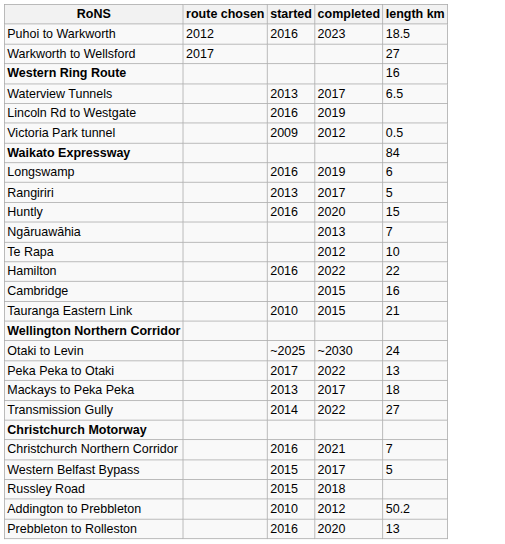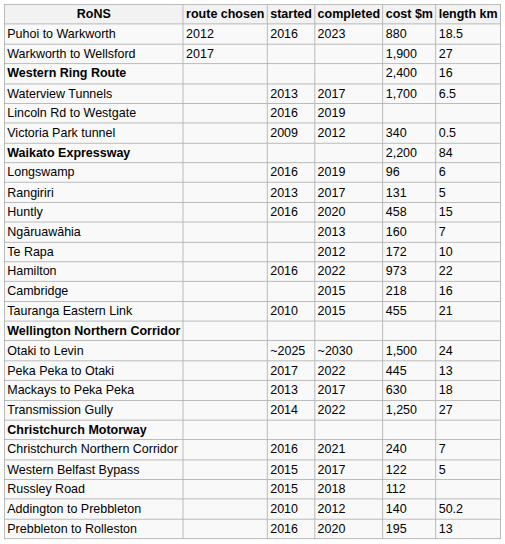 <table class="wikitable sortable mw-collapsible">
 <tr>
 <th>RoNS</th>
 <th>route chosen</th>
 <th>started</th>
 <th>completed</th>
+<th>cost $m</th>
 <th>length km</th>
 </tr>
 <tr>
 <td>Puhoi to Warkworth</td>
 <td>2012</td>
 <td>2016</td>
 <td>2023</td>
+<td>880</td>
 <td>18.5</td>
 </tr>
 <tr>
 <td>Warkworth to Wellsford</td>
 <td>2017</td>
 <td></td>
 <td></td>
+<td>1,900</td>
 <td>27</td>
 </tr>
 <tr>
 <td><strong>Western Ring Route</strong></td>
 <td></td>
 <td></td>
 <td></td>
+<td>2,400</td>
 <td>16</td>
 </tr>
 <tr>
 <td>Waterview Tunnels</td>
 <td></td>
 <td>2013</td>
 <td>2017</td>
+<td>1,700</td>
 <td>6.5</td>
 </tr>
 <tr>
 <td>Lincoln Rd to Westgate</td>
 <td></td>
 <td>2016</td>
 <td>2019</td>
 <td></td>
+<td></td>
 </tr>
 <tr>
 <td>Victoria Park tunnel</td>
 <td></td>
 <td>2009</td>
 <td>2012</td>
+<td>340</td>
 <td>0.5</td>
 </tr>
 <tr>
 <td><strong>Waikato Expressway</strong></td>
 <td></td>
 <td></td>
 <td></td>
+<td>2,200</td>
 <td>84</td>
 </tr>
 <tr>
 <td>Longswamp</td>
 <td></td>
 <td>2016</td>
 <td>2019</td>
+<td>96</td>
 <td>6</td>
 </tr>
 <tr>
 <td>Rangiriri</td>
 <td></td>
 <td>2013</td>
 <td>2017</td>
+<td>131</td>
 <td>5</td>
 </tr>
 <tr>
 <td>Huntly</td>
 <td></td>
 <td>2016</td>
 <td>2020</td>
+<td>458</td>
 <td>15</td>
 </tr>
 <tr>
 <td>Ngāruawāhia</td>
 <td></td>
 <td></td>
 <td>2013</td>
+<td>160</td>
 <td>7</td>
 </tr>
 <tr>
 <td>Te Rapa</td>
 <td></td>
 <td></td>
 <td>2012</td>
+<td>172</td>
 <td>10</td>
 </tr>
 <tr>
 <td>Hamilton</td>
 <td></td>
 <td>2016</td>
 <td>2022</td>
+<td>973</td>
 <td>22</td>
 </tr>
 <tr>
 <td>Cambridge</td>
 <td></td>
 <td></td>
 <td>2015</td>
+<td>218</td>
 <td>16</td>
 </tr>
 <tr>
 <td>Tauranga Eastern Link</td>
 <td></td>
 <td>2010</td>
 <td>2015</td>
+<td>455</td>
 <td>21</td>
 </tr>
 <tr>
 <td><strong>Wellington Northern Corridor</strong></td>
+<td></td>
 <td></td>
 <td></td>
 <td></td>
 <td></td>
 </tr>
 <tr>
 <td>Otaki to Levin</td>
 <td></td>
 <td>~2025</td>
 <td>~2030</td>
+<td>1,500</td>
 <td>24</td>
 </tr>
 <tr>
 <td>Peka Peka to Otaki</td>
 <td></td>
 <td>2017</td>
 <td>2022</td>
+<td>445</td>
 <td>13</td>
 </tr>
 <tr>
 <td>Mackays to Peka Peka</td>
 <td></td>
 <td>2013</td>
 <td>2017</td>
+<td>630</td>
 <td>18</td>
 </tr>
 <tr>
 <td>Transmission Gully</td>
 <td></td>
 <td>2014</td>
 <td>2022</td>
+<td>1,250</td>
 <td>27</td>
 </tr>
 <tr>
 <td><strong>Christchurch Motorway</strong></td>
+<td></td>
 <td></td>
 <td></td>
 <td></td>
 <td></td>
 </tr>
 <tr>
 <td>Christchurch Northern Corridor</td>
 <td></td>
 <td>2016</td>
 <td>2021</td>
+<td>240</td>
 <td>7</td>
 </tr>
 <tr>
 <td>Western Belfast Bypass</td>
 <td></td>
 <td>2015</td>
 <td>2017</td>
+<td>122</td>
 <td>5</td>
 </tr>
 <tr>
 <td>Russley Road</td>
 <td></td>
 <td>2015</td>
 <td>2018</td>
+<td>112</td>
 <td></td>
 </tr>
 <tr>
 <td>Addington to Prebbleton</td>
 <td></td>
 <td>2010</td>
 <td>2012</td>
+<td>140</td>
 <td>50.2</td>
 </tr>
 <tr>
 <td>Prebbleton to Rolleston</td>
 <td></td>
 <td>2016</td>
 <td>2020</td>
+<td>195</td>
 <td>13</td>
 </tr>
 </table>
